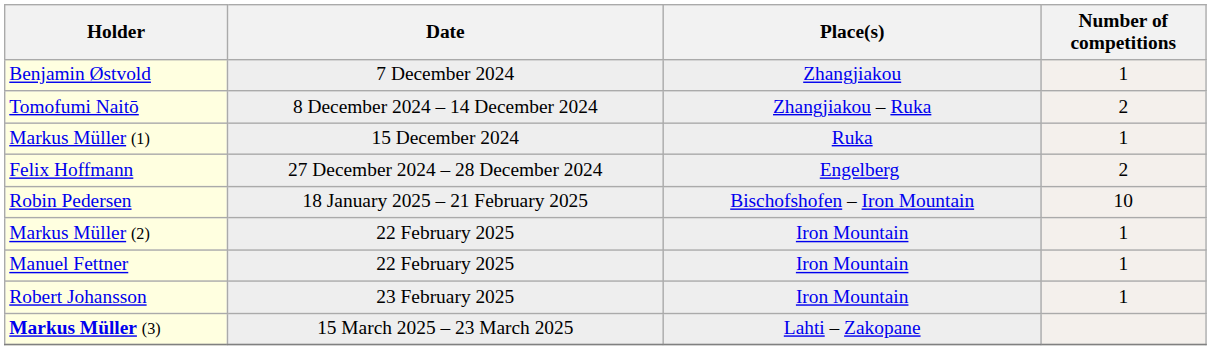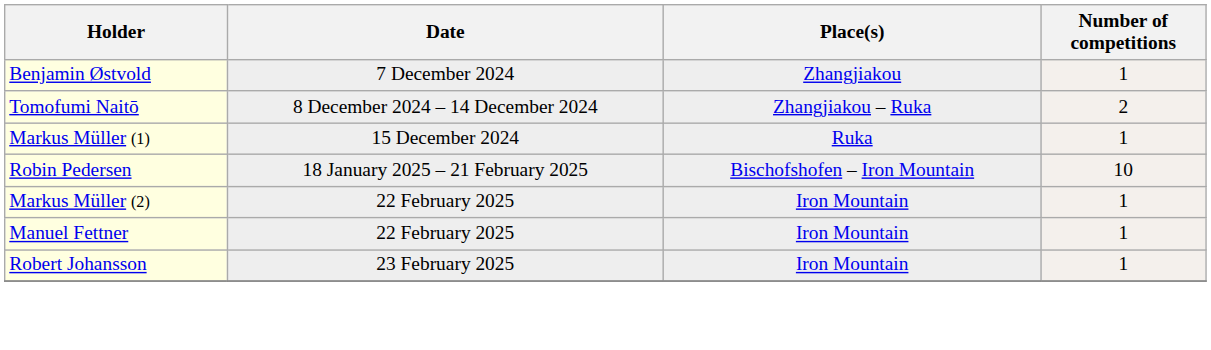 <table class="wikitable plainrowheaders" style="background:#fff; font-size:86%; line-height:16px; border:grey solid 1px; border-collapse:collapse;">
 <tr>
 <th style="width:11em;"> Holder</th>
 <th style="width:22em;">Date</th>
 <th style="width:19em;">Place(s)</th>
 <th style="width:8em;">Number of competitions</th>
 </tr>
 <tr>
 <td bgcolor=FFFFE0> <a href='#'>Benjamin Østvold</a></td>
 <td align=center bgcolor=#EEEEEE>7 December 2024</td>
 <td align=center bgcolor=#EEEEEE> <a href='#'>Zhangjiakou</a></td>
 <td align=center bgcolor=#F4F0EC>1</td>
 </tr>
 <tr>
 <td bgcolor=FFFFE0> <a href='#'>Tomofumi Naitō</a></td>
 <td align=center bgcolor=#EEEEEE>8 December 2024 – 14 December 2024</td>
 <td align=center bgcolor=#EEEEEE> <a href='#'>Zhangjiakou</a> –  <a href='#'>Ruka</a></td>
 <td align=center bgcolor=#F4F0EC>2</td>
 </tr>
 <tr>
 <td bgcolor=FFFFE0> <a href='#'>Markus Müller</a> <small>(1)</small></td>
 <td align=center bgcolor=#EEEEEE>15 December 2024</td>
 <td align=center bgcolor=#EEEEEE> <a href='#'>Ruka</a></td>
 <td align=center bgcolor=#F4F0EC>1</td>
 </tr>
 <tr>
-<td bgcolor=FFFFE0> <a href='#'>Felix Hoffmann</a></td>
-<td align=center bgcolor=#EEEEEE>27 December 2024 – 28 December 2024</td>
-<td align=center bgcolor=#EEEEEE>   <a href='#'>Engelberg</a></td>
-<td align=center bgcolor=#F4F0EC>2</td>
-</tr>
-<tr>
 <td bgcolor=FFFFE0> <a href='#'>Robin Pedersen</a></td>
 <td align=center bgcolor=#EEEEEE>18 January 2025 – 21 February 2025</td>
 <td align=center bgcolor=#EEEEEE> <a href='#'>Bischofshofen</a> –  <a href='#'>Iron Mountain</a></td>
 <td align=center bgcolor=#F4F0EC>10</td>
 </tr>
 <tr>
 <td bgcolor=FFFFE0> <a href='#'>Markus Müller</a> <small>(2)</small></td>
 <td align=center bgcolor=#EEEEEE>22 February 2025</td>
 <td align=center bgcolor=#EEEEEE> <a href='#'>Iron Mountain</a></td>
 <td align=center bgcolor=#F4F0EC>1</td>
 </tr>
 <tr>
 <td bgcolor=FFFFE0> <a href='#'>Manuel Fettner</a></td>
 <td align=center bgcolor=#EEEEEE>22 February 2025</td>
 <td align=center bgcolor=#EEEEEE> <a href='#'>Iron Mountain</a></td>
 <td align=center bgcolor=#F4F0EC>1</td>
 </tr>
 <tr>
 <td bgcolor=FFFFE0> <a href='#'>Robert Johansson</a></td>
 <td align=center bgcolor=#EEEEEE>23 February 2025</td>
 <td align=center bgcolor=#EEEEEE> <a href='#'>Iron Mountain</a></td>
 <td align=center bgcolor=#F4F0EC>1</td>
 </tr>
 <tr>
-<td bgcolor=FFFFE0> <strong><a href='#'>Markus Müller</a></strong> <small>(3)</small></td>
-<td align=center bgcolor=#EEEEEE>15 March 2025 – 23 March 2025</td>
-<td align=center bgcolor=#EEEEEE> <a href='#'>Lahti</a> –  <a href='#'>Zakopane</a></td>
-<td align=center bgcolor=#F4F0EC><strong></strong></td>
-</tr>
-<tr>
 </tr>
 </table>
